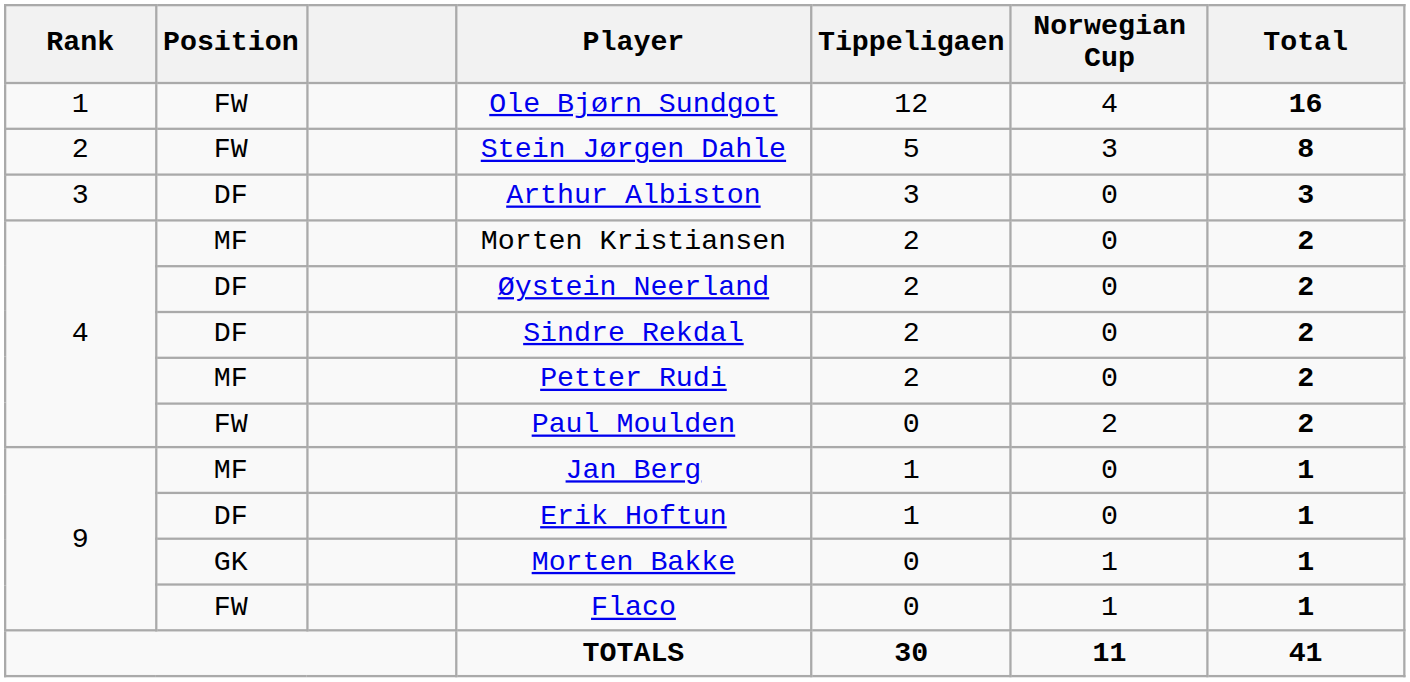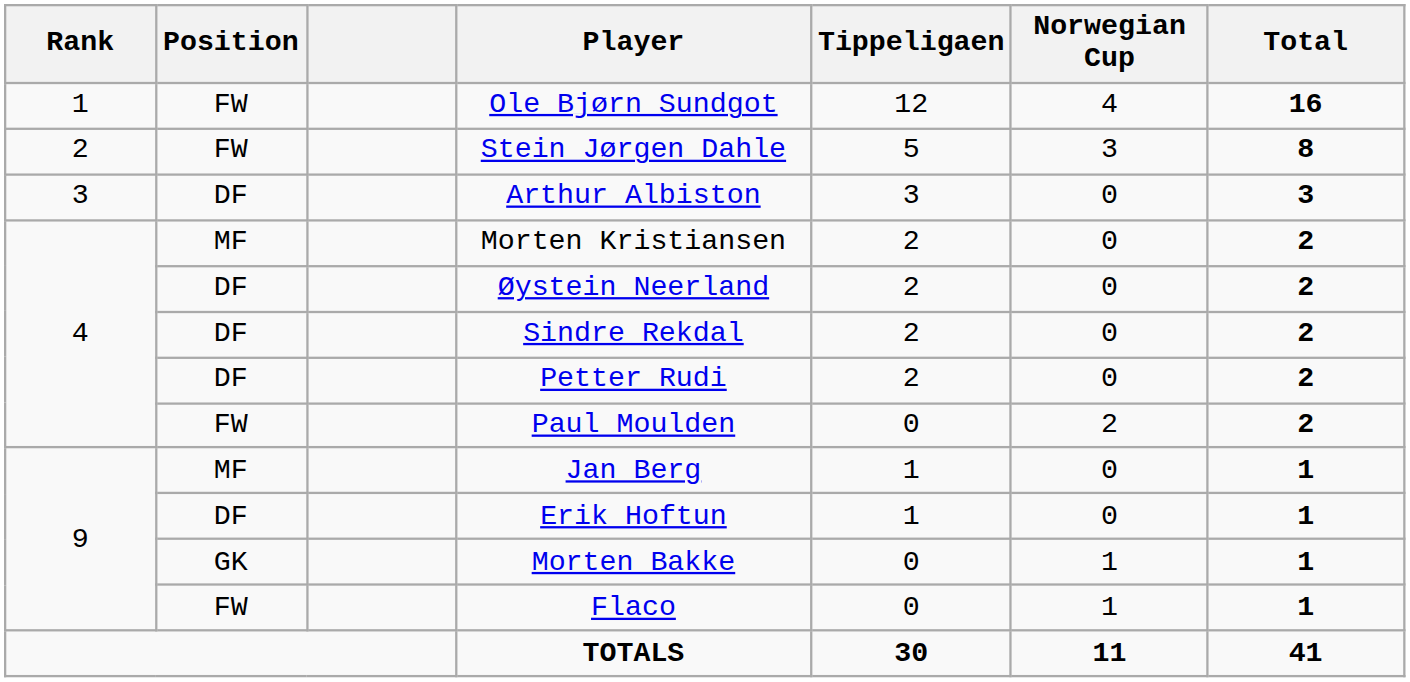 <table class="wikitable" style="font-size: 95%; text-align: center;">
 <tr>
 <th width=60>Rank</th>
 <th width=60>Position</th>
 <th width=60></th>
 <th width=150>Player</th>
 <th width=80>Tippeligaen</th>
 <th width=80>Norwegian Cup</th>
 <th width=80><strong>Total</strong></th>
 </tr>
 <tr>
 <td>1</td>
 <td>FW</td>
 <td></td>
 <td><a href='#'>Ole Bjørn Sundgot</a></td>
 <td>12</td>
 <td>4</td>
 <td><strong>16</strong></td>
 </tr>
 <tr>
 <td>2</td>
 <td>FW</td>
 <td></td>
 <td><a href='#'>Stein Jørgen Dahle</a></td>
 <td>5</td>
 <td>3</td>
 <td><strong>8</strong></td>
 </tr>
 <tr>
 <td>3</td>
 <td>DF</td>
 <td></td>
 <td><a href='#'>Arthur Albiston</a></td>
 <td>3</td>
 <td>0</td>
 <td><strong>3</strong></td>
 </tr>
 <tr>
 <td rowspan="5">4</td>
 <td>MF</td>
 <td></td>
 <td>Morten Kristiansen</td>
 <td>2</td>
 <td>0</td>
 <td><strong>2</strong></td>
 </tr>
 <tr>
 <td>DF</td>
 <td></td>
 <td><a href='#'>Øystein Neerland</a></td>
 <td>2</td>
 <td>0</td>
 <td><strong>2</strong></td>
 </tr>
 <tr>
 <td>DF</td>
 <td></td>
 <td><a href='#'>Sindre Rekdal</a></td>
 <td>2</td>
 <td>0</td>
 <td><strong>2</strong></td>
 </tr>
 <tr>
-<td>MF</td>
+<td>DF</td>
 <td></td>
 <td><a href='#'>Petter Rudi</a></td>
 <td>2</td>
 <td>0</td>
 <td><strong>2</strong></td>
 </tr>
 <tr>
 <td>FW</td>
 <td></td>
 <td><a href='#'>Paul Moulden</a></td>
 <td>0</td>
 <td>2</td>
 <td><strong>2</strong></td>
 </tr>
 <tr>
 <td rowspan="4">9</td>
 <td>MF</td>
 <td></td>
 <td><a href='#'>Jan Berg</a></td>
 <td>1</td>
 <td>0</td>
 <td><strong>1</strong></td>
 </tr>
 <tr>
 <td>DF</td>
 <td></td>
 <td><a href='#'>Erik Hoftun</a></td>
 <td>1</td>
 <td>0</td>
 <td><strong>1</strong></td>
 </tr>
 <tr>
 <td>GK</td>
 <td></td>
 <td><a href='#'>Morten Bakke</a></td>
 <td>0</td>
 <td>1</td>
 <td><strong>1</strong></td>
 </tr>
 <tr>
 <td>FW</td>
 <td></td>
 <td><a href='#'>Flaco</a></td>
 <td>0</td>
 <td>1</td>
 <td><strong>1</strong></td>
 </tr>
 <tr>
 <td colspan="3"></td>
 <td><strong>TOTALS</strong></td>
 <td><strong>30</strong></td>
 <td><strong>11</strong></td>
 <td><strong>41</strong></td>
 </tr>
 </table>
